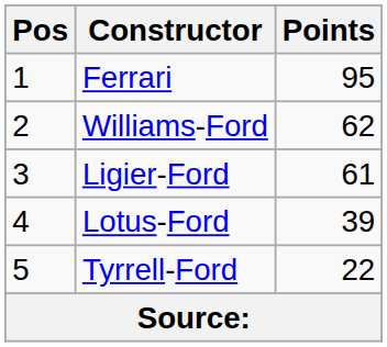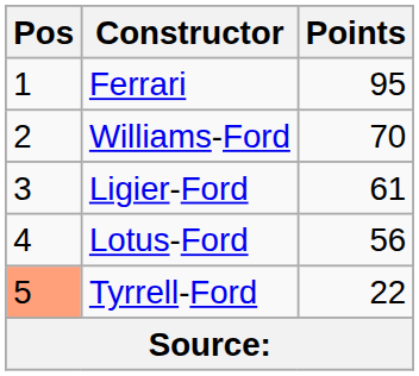 <table class="wikitable" style="font-size: 95%;">
 <tr>
 <th>Pos</th>
 <th>Constructor</th>
 <th>Points</th>
 </tr>
 <tr>
 <td>1</td>
 <td> <a href='#'>Ferrari</a></td>
 <td align="right">95</td>
 </tr>
 <tr>
 <td>2</td>
 <td> <a href='#'>Williams</a>-<a href='#'>Ford</a></td>
-<td align="right">62</td>
+<td align="right">70</td>
 </tr>
 <tr>
 <td>3</td>
 <td> <a href='#'>Ligier</a>-<a href='#'>Ford</a></td>
 <td align="right">61</td>
 </tr>
 <tr>
 <td>4</td>
 <td> <a href='#'>Lotus</a>-<a href='#'>Ford</a></td>
-<td align="right">39</td>
+<td align="right">56</td>
 </tr>
 <tr>
-<td>5</td>
+<td style="background: lightsalmon;">5</td>
 <td> <a href='#'>Tyrrell</a>-<a href='#'>Ford</a></td>
 <td align="right">22</td>
 </tr>
 <tr>
 <th colspan=4>Source: </th>
 </tr>
 </table>
